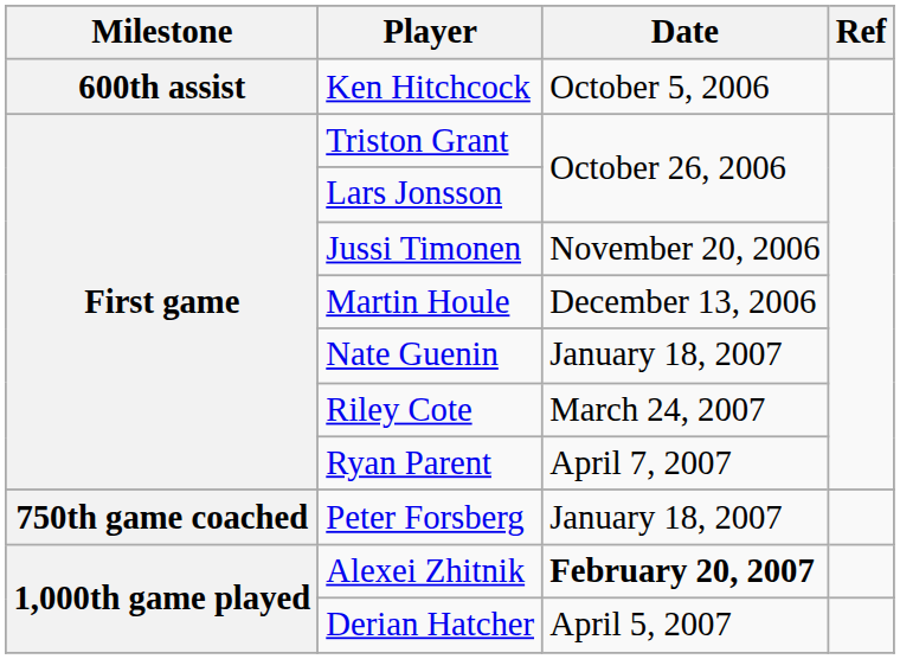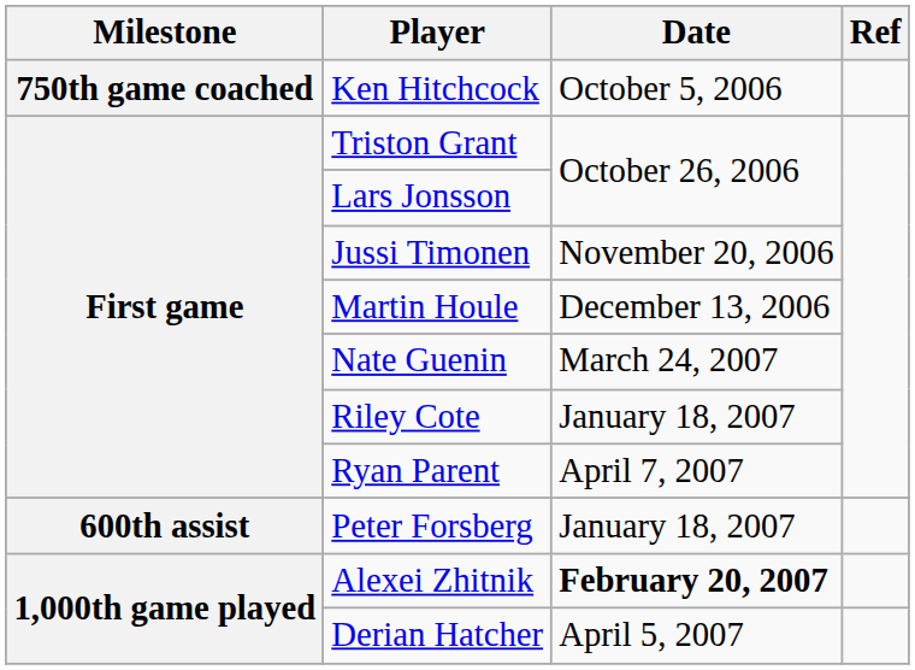 <table class="wikitable">
 <tr>
 <th scope="col">Milestone</th>
 <th scope="col">Player</th>
 <th scope="col">Date</th>
 <th scope="col">Ref</th>
 </tr>
 <tr>
-<th>600th assist</th>
+<th>750th game coached</th>
 <td><a href='#'>Ken Hitchcock</a></td>
 <td>October 5, 2006</td>
 <td></td>
 </tr>
 <tr>
 <th rowspan=7>First game</th>
 <td><a href='#'>Triston Grant</a></td>
 <td rowspan=2>October 26, 2006</td>
 <td rowspan=7></td>
 </tr>
 <tr>
 <td><a href='#'>Lars Jonsson</a></td>
 </tr>
 <tr>
 <td><a href='#'>Jussi Timonen</a></td>
 <td>November 20, 2006</td>
 </tr>
 <tr>
 <td><a href='#'>Martin Houle</a></td>
 <td>December 13, 2006</td>
 </tr>
 <tr>
 <td><a href='#'>Nate Guenin</a></td>
-<td>January 18, 2007</td>
+<td>March 24, 2007</td>
 </tr>
 <tr>
 <td><a href='#'>Riley Cote</a></td>
-<td>March 24, 2007</td>
+<td>January 18, 2007</td>
 </tr>
 <tr>
 <td><a href='#'>Ryan Parent</a></td>
 <td>April 7, 2007</td>
 </tr>
 <tr>
-<th>750th game coached</th>
+<th>600th assist</th>
 <td><a href='#'>Peter Forsberg</a></td>
 <td>January 18, 2007</td>
 <td></td>
 </tr>
 <tr>
 <th rowspan="2">1,000th game played</th>
 <td><a href='#'>Alexei Zhitnik</a></td>
 <td><strong>February 20, 2007</strong></td>
 <td></td>
 </tr>
 <tr>
 <td><a href='#'>Derian Hatcher</a></td>
 <td>April 5, 2007</td>
 <td></td>
 </tr>
 </table>
